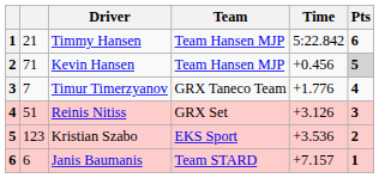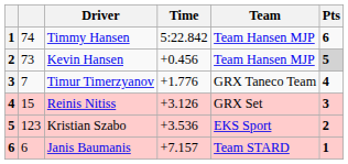 <table class="wikitable" style="font-size:95%">
 <tr>
 <th></th>
 <th></th>
 <th>Driver</th>
+<th>Time</th>
 <th>Team</th>
-<th>Time</th>
 <th>Pts</th>
 </tr>
 <tr>
 <th>1</th>
-<td>21</td>
+<td>74</td>
 <td> <a href='#'>Timmy Hansen</a></td>
+<td>5:22.842</td>
 <td><a href='#'>Team Hansen MJP</a></td>
-<td>5:22.842</td>
 <td><strong>6</strong></td>
 </tr>
 <tr>
 <th>2</th>
-<td>71</td>
+<td>73</td>
 <td> <a href='#'>Kevin Hansen</a></td>
+<td>+0.456</td>
 <td><a href='#'>Team Hansen MJP</a></td>
-<td>+0.456</td>
 <td style="background: lightgrey;"><strong>5</strong></td>
 </tr>
 <tr>
 <th>3</th>
 <td>7</td>
 <td> <a href='#'>Timur Timerzyanov</a></td>
+<td>+1.776</td>
 <td>GRX Taneco Team</td>
-<td>+1.776</td>
 <td><strong>4</strong></td>
 </tr>
 <tr>
 <th style="background:#ffcccc;">4</th>
-<td style="background:#ffcccc;">51</td>
+<td style="background:#ffcccc;">15</td>
 <td style="background:#ffcccc;"> <a href='#'>Reinis Nitiss</a></td>
+<td style="background:#ffcccc;">+3.126</td>
 <td style="background:#ffcccc;">GRX Set</td>
-<td style="background:#ffcccc;">+3.126</td>
 <td style="background:#ffcccc;"><strong>3</strong></td>
 </tr>
 <tr>
 <th style="background:#ffcccc;">5</th>
 <td style="background:#ffcccc;">123</td>
 <td style="background:#ffcccc;"> Kristian Szabo</td>
+<td style="background:#ffcccc;">+3.536</td>
 <td style="background:#ffcccc;"><a href='#'>EKS Sport</a></td>
-<td style="background:#ffcccc;">+3.536</td>
 <td style="background:#ffcccc;"><strong>2</strong></td>
 </tr>
 <tr>
 <th style="background:#ffcccc;">6</th>
 <td style="background:#ffcccc;">6</td>
 <td style="background:#ffcccc;"> <a href='#'>Janis Baumanis</a></td>
+<td style="background:#ffcccc;">+7.157</td>
 <td style="background:#ffcccc;"><a href='#'>Team STARD</a></td>
-<td style="background:#ffcccc;">+7.157</td>
 <td style="background:#ffcccc;"><strong>1</strong></td>
 </tr>
 </table>
